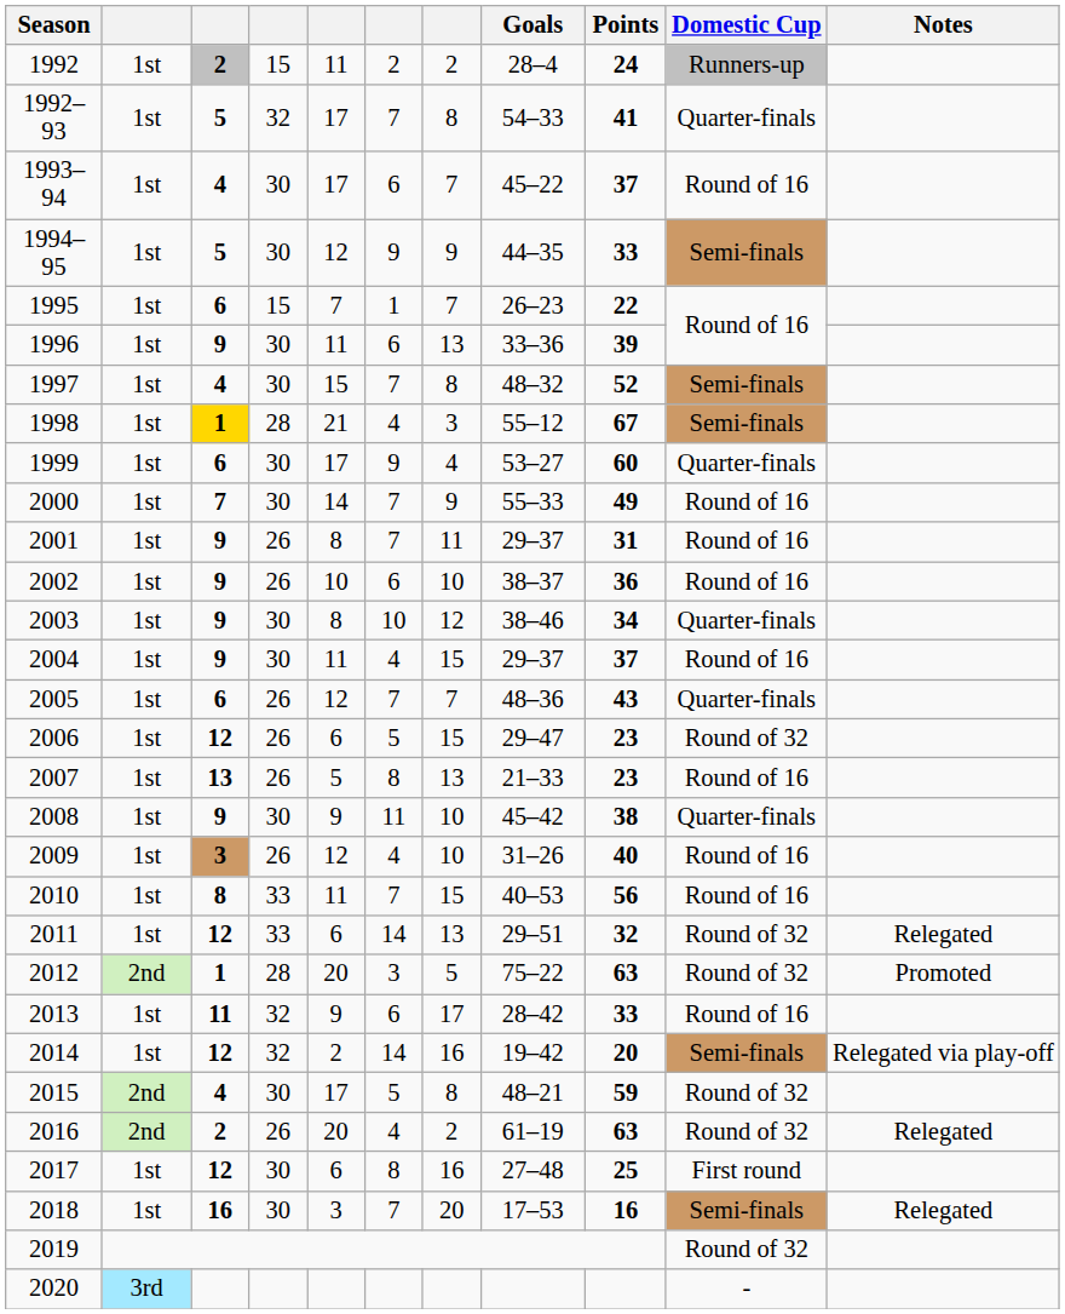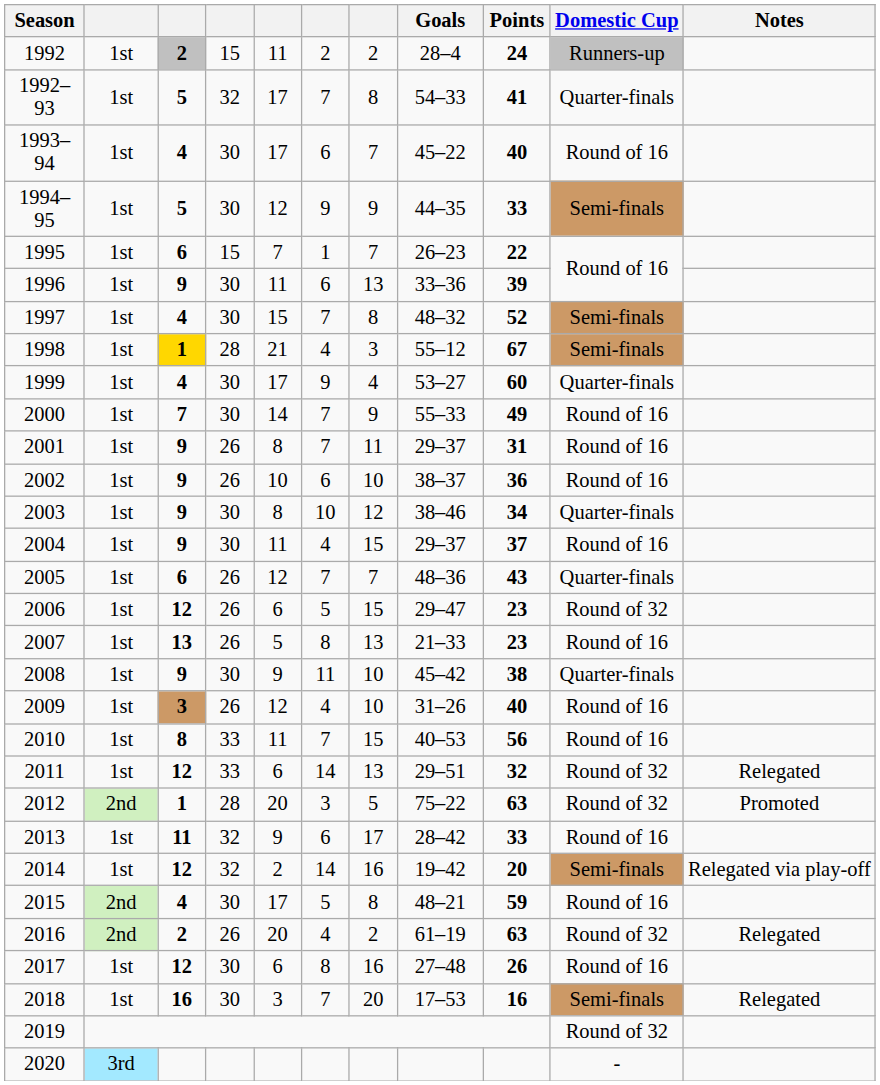 <table class="wikitable" style="text-align: center;">
 <tr>
 <th width=55>Season</th>
 <th width=50></th>
 <th width=30></th>
 <th width=30></th>
 <th width=30></th>
 <th width=30></th>
 <th width=30></th>
 <th width=60>Goals</th>
 <th width=45>Points</th>
 <th><a href='#'>Domestic Cup</a></th>
 <th>Notes</th>
 </tr>
 <tr>
 <td>1992</td>
 <td>1st</td>
 <td style="background:silver"><strong>2</strong></td>
 <td>15</td>
 <td>11</td>
 <td>2</td>
 <td>2</td>
 <td>28–4</td>
 <td><strong>24</strong></td>
 <td style="background:silver">Runners-up</td>
 <td></td>
 </tr>
 <tr>
 <td>1992–93</td>
 <td>1st</td>
 <td><strong>5</strong></td>
 <td>32</td>
 <td>17</td>
 <td>7</td>
 <td>8</td>
 <td>54–33</td>
 <td><strong>41</strong></td>
 <td>Quarter-finals</td>
 <td></td>
 </tr>
 <tr>
 <td>1993–94</td>
 <td>1st</td>
 <td><strong>4</strong></td>
 <td>30</td>
 <td>17</td>
 <td>6</td>
 <td>7</td>
 <td>45–22</td>
-<td><strong>37</strong></td>
+<td><strong>40</strong></td>
 <td>Round of 16</td>
 <td></td>
 </tr>
 <tr>
 <td>1994–95</td>
 <td>1st</td>
 <td><strong>5</strong></td>
 <td>30</td>
 <td>12</td>
 <td>9</td>
 <td>9</td>
 <td>44–35</td>
 <td><strong>33</strong></td>
 <td style="background:#cc9966">Semi-finals</td>
 <td></td>
 </tr>
 <tr>
 <td>1995</td>
 <td>1st</td>
 <td><strong>6</strong></td>
 <td>15</td>
 <td>7</td>
 <td>1</td>
 <td>7</td>
 <td>26–23</td>
 <td><strong>22</strong></td>
 <td rowspan="2">Round of 16</td>
 <td></td>
 </tr>
 <tr>
 <td>1996</td>
 <td>1st</td>
 <td><strong>9</strong></td>
 <td>30</td>
 <td>11</td>
 <td>6</td>
 <td>13</td>
 <td>33–36</td>
 <td><strong>39</strong></td>
 <td></td>
 </tr>
 <tr>
 <td>1997</td>
 <td>1st</td>
 <td><strong>4</strong></td>
 <td>30</td>
 <td>15</td>
 <td>7</td>
 <td>8</td>
 <td>48–32</td>
 <td><strong>52</strong></td>
 <td style="background:#cc9966">Semi-finals</td>
 <td></td>
 </tr>
 <tr>
 <td>1998</td>
 <td>1st</td>
 <td style="background:gold"><strong>1</strong></td>
 <td>28</td>
 <td>21</td>
 <td>4</td>
 <td>3</td>
 <td>55–12</td>
 <td><strong>67</strong></td>
 <td style="background:#cc9966">Semi-finals</td>
 <td></td>
 </tr>
 <tr>
 <td>1999</td>
 <td>1st</td>
-<td><strong>6</strong></td>
+<td><strong>4</strong></td>
 <td>30</td>
 <td>17</td>
 <td>9</td>
 <td>4</td>
 <td>53–27</td>
 <td><strong>60</strong></td>
 <td>Quarter-finals</td>
 <td></td>
 </tr>
 <tr>
 <td>2000</td>
 <td>1st</td>
 <td><strong>7</strong></td>
 <td>30</td>
 <td>14</td>
 <td>7</td>
 <td>9</td>
 <td>55–33</td>
 <td><strong>49</strong></td>
 <td>Round of 16</td>
 <td></td>
 </tr>
 <tr>
 <td>2001</td>
 <td>1st</td>
 <td><strong>9</strong></td>
 <td>26</td>
 <td>8</td>
 <td>7</td>
 <td>11</td>
 <td>29–37</td>
 <td><strong>31</strong></td>
 <td>Round of 16</td>
 <td></td>
 </tr>
 <tr>
 <td>2002</td>
 <td>1st</td>
 <td><strong>9</strong></td>
 <td>26</td>
 <td>10</td>
 <td>6</td>
 <td>10</td>
 <td>38–37</td>
 <td><strong>36</strong></td>
 <td>Round of 16</td>
 <td></td>
 </tr>
 <tr>
 <td>2003</td>
 <td>1st</td>
 <td><strong>9</strong></td>
 <td>30</td>
 <td>8</td>
 <td>10</td>
 <td>12</td>
 <td>38–46</td>
 <td><strong>34</strong></td>
 <td>Quarter-finals</td>
 <td></td>
 </tr>
 <tr>
 <td>2004</td>
 <td>1st</td>
 <td><strong>9</strong></td>
 <td>30</td>
 <td>11</td>
 <td>4</td>
 <td>15</td>
 <td>29–37</td>
 <td><strong>37</strong></td>
 <td>Round of 16</td>
 <td></td>
 </tr>
 <tr>
 <td>2005</td>
 <td>1st</td>
 <td><strong>6</strong></td>
 <td>26</td>
 <td>12</td>
 <td>7</td>
 <td>7</td>
 <td>48–36</td>
 <td><strong>43</strong></td>
 <td>Quarter-finals</td>
 <td></td>
 </tr>
 <tr>
 <td>2006</td>
 <td>1st</td>
 <td><strong>12</strong></td>
 <td>26</td>
 <td>6</td>
 <td>5</td>
 <td>15</td>
 <td>29–47</td>
 <td><strong>23</strong></td>
 <td>Round of 32</td>
 <td></td>
 </tr>
 <tr>
 <td>2007</td>
 <td>1st</td>
 <td><strong>13</strong></td>
 <td>26</td>
 <td>5</td>
 <td>8</td>
 <td>13</td>
 <td>21–33</td>
 <td><strong>23</strong></td>
 <td>Round of 16</td>
 <td></td>
 </tr>
 <tr>
 <td>2008</td>
 <td>1st</td>
 <td><strong>9</strong></td>
 <td>30</td>
 <td>9</td>
 <td>11</td>
 <td>10</td>
 <td>45–42</td>
 <td><strong>38</strong></td>
 <td>Quarter-finals</td>
 <td></td>
 </tr>
 <tr>
 <td>2009</td>
 <td>1st</td>
 <td style="background:#cc9966"><strong>3</strong></td>
 <td>26</td>
 <td>12</td>
 <td>4</td>
 <td>10</td>
 <td>31–26</td>
 <td><strong>40</strong></td>
 <td>Round of 16</td>
 <td></td>
 </tr>
 <tr>
 <td>2010</td>
 <td>1st</td>
 <td><strong>8</strong></td>
 <td>33</td>
 <td>11</td>
 <td>7</td>
 <td>15</td>
 <td>40–53</td>
 <td><strong>56</strong></td>
 <td>Round of 16</td>
 <td></td>
 </tr>
 <tr>
 <td>2011</td>
 <td>1st</td>
 <td><strong>12</strong></td>
 <td>33</td>
 <td>6</td>
 <td>14</td>
 <td>13</td>
 <td>29–51</td>
 <td><strong>32</strong></td>
 <td>Round of 32</td>
 <td>Relegated</td>
 </tr>
 <tr>
 <td>2012</td>
 <td style="background:#D0F0C0">2nd</td>
 <td><strong>1</strong></td>
 <td>28</td>
 <td>20</td>
 <td>3</td>
 <td>5</td>
 <td>75–22</td>
 <td><strong>63</strong></td>
 <td>Round of 32</td>
 <td>Promoted</td>
 </tr>
 <tr>
 <td>2013</td>
 <td>1st</td>
 <td><strong>11</strong></td>
 <td>32</td>
 <td>9</td>
 <td>6</td>
 <td>17</td>
 <td>28–42</td>
 <td><strong>33</strong></td>
 <td>Round of 16</td>
 <td></td>
 </tr>
 <tr>
 <td>2014</td>
 <td>1st</td>
 <td><strong>12</strong></td>
 <td>32</td>
 <td>2</td>
 <td>14</td>
 <td>16</td>
 <td>19–42</td>
 <td><strong>20</strong></td>
 <td style="background:#cc9966">Semi-finals</td>
 <td>Relegated via play-off</td>
 </tr>
 <tr>
 <td>2015</td>
 <td style="background:#D0F0C0">2nd</td>
 <td><strong>4</strong></td>
 <td>30</td>
 <td>17</td>
 <td>5</td>
 <td>8</td>
 <td>48–21</td>
 <td><strong>59</strong></td>
-<td>Round of 32</td>
+<td>Round of 16</td>
 <td></td>
 </tr>
 <tr>
 <td>2016</td>
 <td style="background:#D0F0C0">2nd</td>
 <td><strong>2</strong></td>
 <td>26</td>
 <td>20</td>
 <td>4</td>
 <td>2</td>
 <td>61–19</td>
 <td><strong>63</strong></td>
 <td>Round of 32</td>
 <td>Relegated</td>
 </tr>
 <tr>
 <td>2017</td>
 <td>1st</td>
 <td><strong>12</strong></td>
 <td>30</td>
 <td>6</td>
 <td>8</td>
 <td>16</td>
 <td>27–48</td>
-<td><strong>25</strong></td>
-<td>First round</td>
+<td><strong>26</strong></td>
+<td>Round of 16</td>
 <td></td>
 </tr>
 <tr>
 <td>2018</td>
 <td>1st</td>
 <td><strong>16</strong></td>
 <td>30</td>
 <td>3</td>
 <td>7</td>
 <td>20</td>
 <td>17–53</td>
 <td><strong>16</strong></td>
 <td style="background:#cc9966">Semi-finals</td>
 <td>Relegated</td>
 </tr>
 <tr>
 <td>2019</td>
 <td colspan="8"></td>
 <td>Round of 32</td>
 <td></td>
 </tr>
 <tr>
 <td>2020</td>
 <td style="background:#A3E9FF">3rd</td>
 <td></td>
 <td></td>
 <td></td>
 <td></td>
 <td></td>
 <td></td>
 <td></td>
 <td>-</td>
 <td></td>
 </tr>
 </table>
